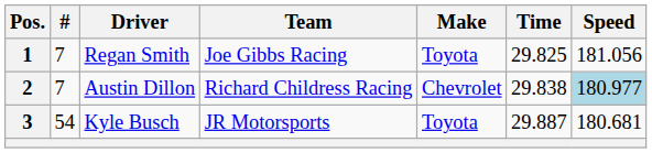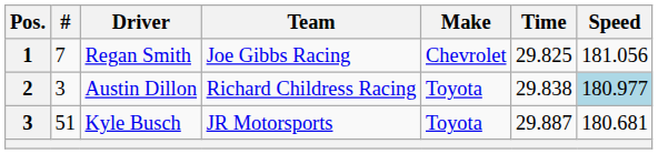 <table class="wikitable" style="font-size:95%">
 <tr>
 <th>Pos.</th>
 <th>#</th>
 <th>Driver</th>
 <th>Team</th>
 <th>Make</th>
 <th>Time</th>
 <th>Speed</th>
 </tr>
 <tr>
 <th>1</th>
 <td>7</td>
 <td><a href='#'>Regan Smith</a></td>
 <td><a href='#'>Joe Gibbs Racing</a></td>
-<td><a href='#'>Toyota</a></td>
+<td><a href='#'>Chevrolet</a></td>
 <td>29.825</td>
 <td>181.056</td>
 </tr>
 <tr>
 <th>2</th>
-<td>7</td>
+<td>3</td>
 <td><a href='#'>Austin Dillon</a></td>
 <td><a href='#'>Richard Childress Racing</a></td>
-<td><a href='#'>Chevrolet</a></td>
+<td><a href='#'>Toyota</a></td>
 <td>29.838</td>
 <td style="background: lightblue;">180.977</td>
 </tr>
 <tr>
 <th>3</th>
-<td>54</td>
+<td>51</td>
 <td><a href='#'>Kyle Busch</a></td>
 <td><a href='#'>JR Motorsports</a></td>
 <td><a href='#'>Toyota</a></td>
 <td>29.887</td>
 <td>180.681</td>
 </tr>
 <tr>
 <th colspan="7"></th>
 </tr>
 </table>
